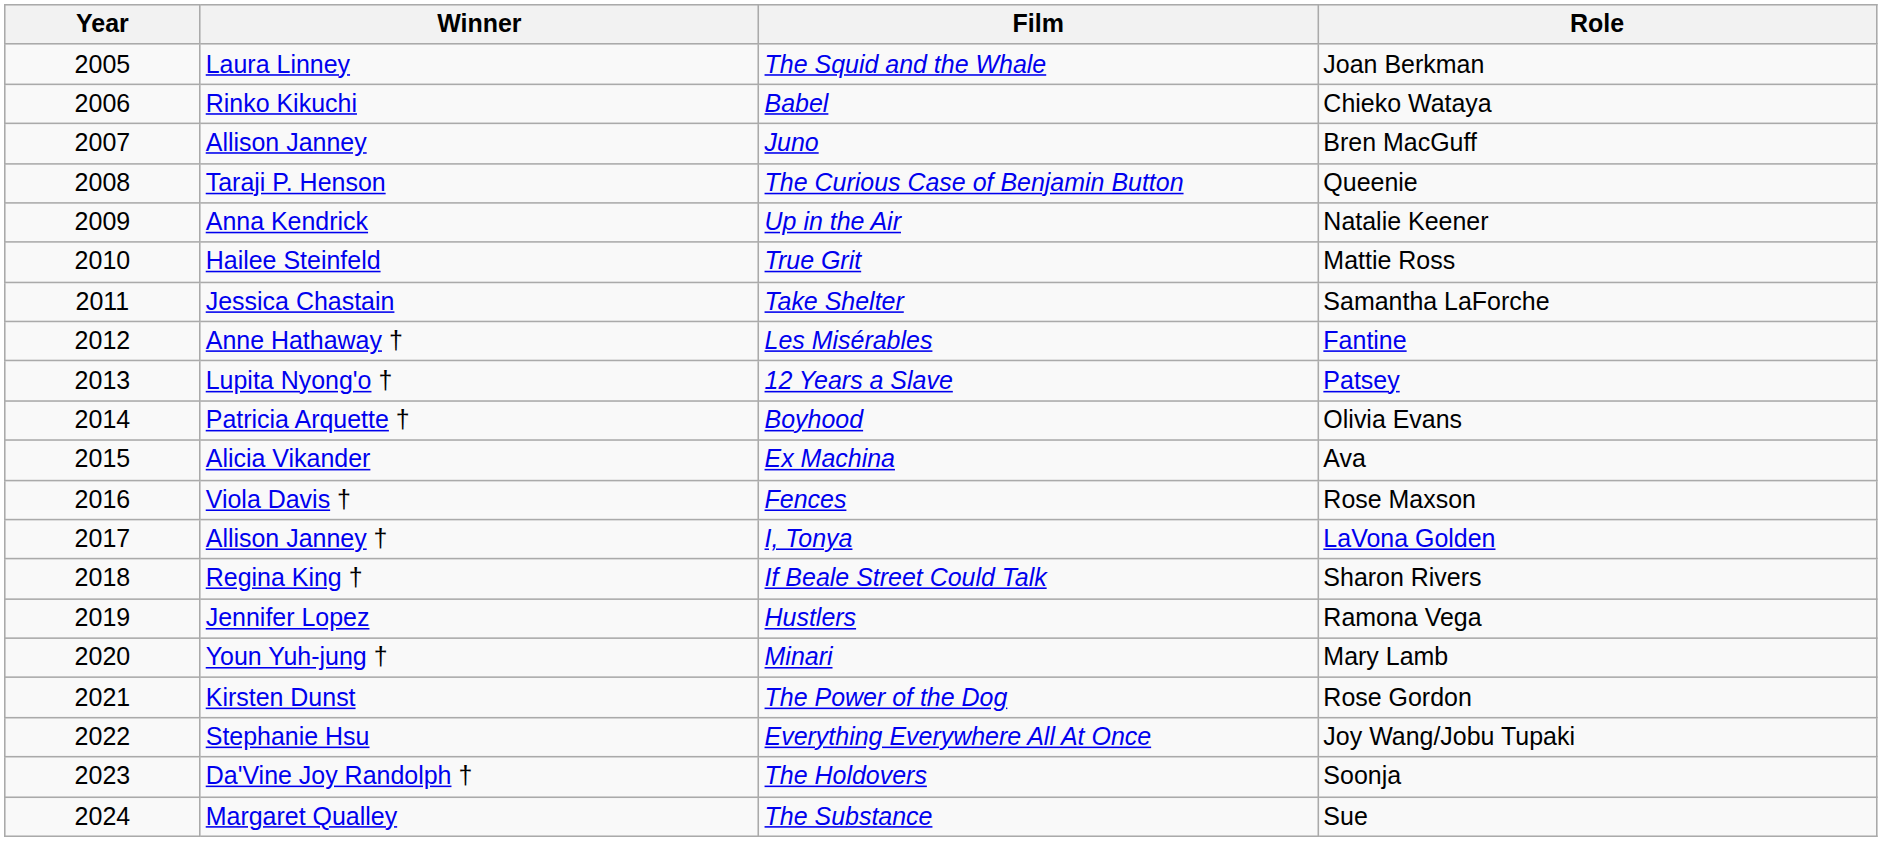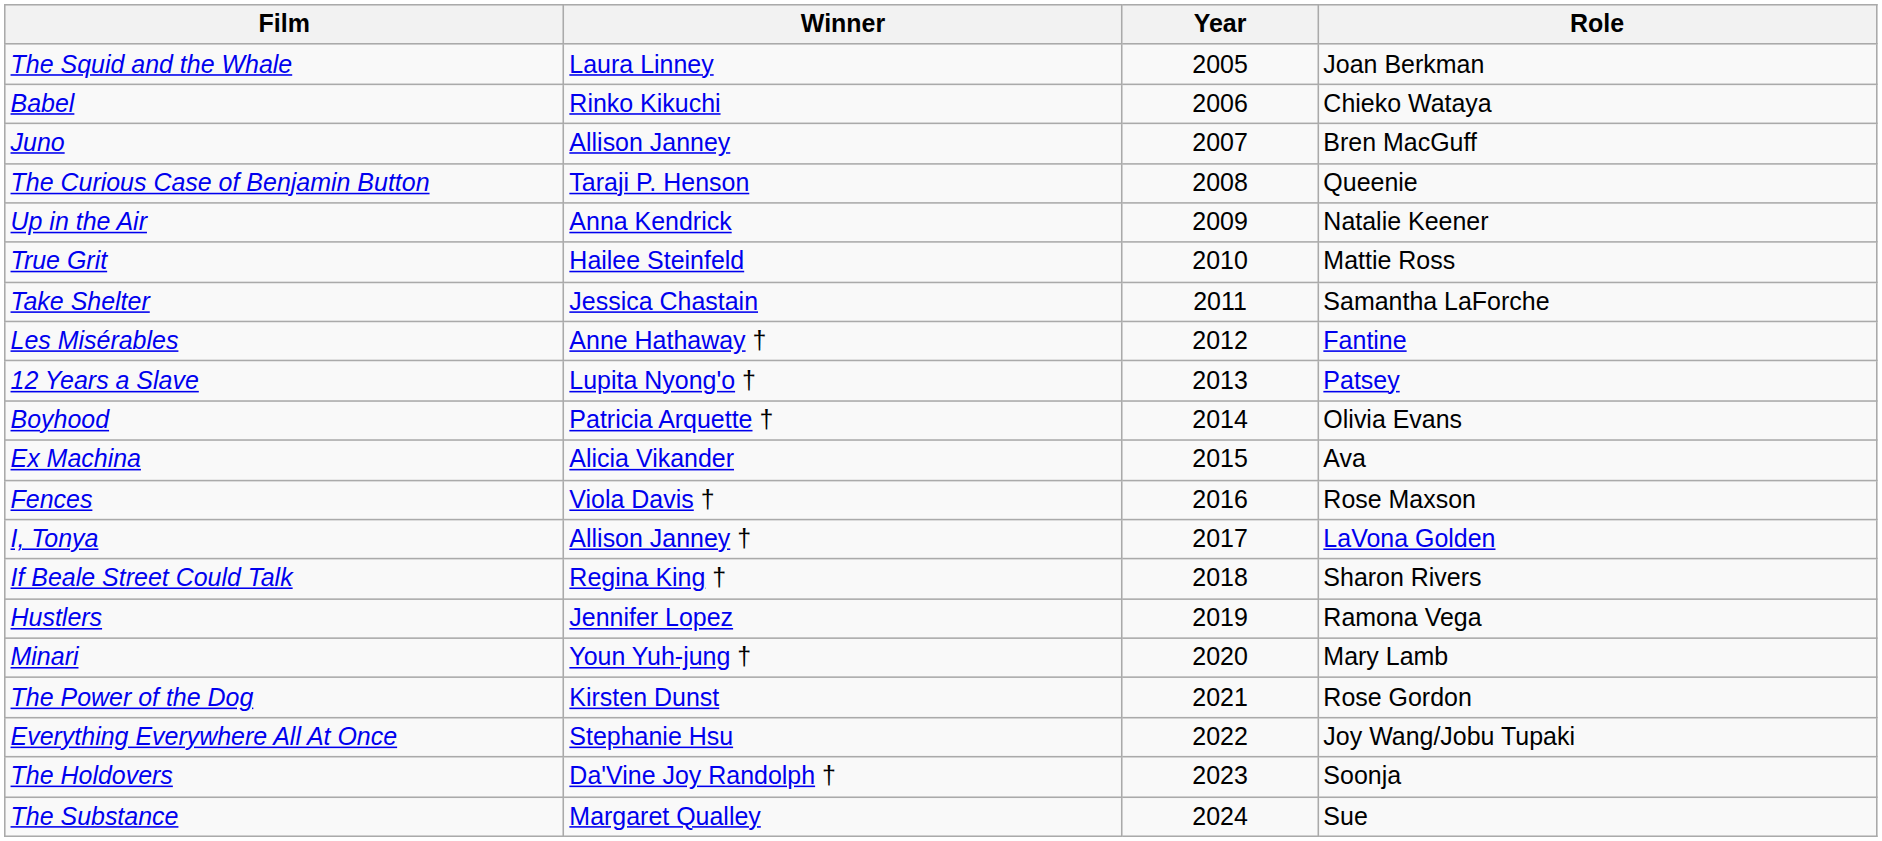 <table class="wikitable" width="95%" cellpadding="5">
 <tr>
+<th width="300"><strong>Film</strong></th>
+<th width="300"><strong>Winner</strong></th>
 <th width="100"><strong>Year</strong></th>
-<th width="300"><strong>Winner</strong></th>
-<th width="300"><strong>Film</strong></th>
 <th width="300"><strong>Role</strong></th>
 </tr>
 <tr>
+<td><em><a href='#'>The Squid and the Whale</a></em></td>
+<td><a href='#'>Laura Linney</a></td>
 <td style="text-align:center;">2005</td>
-<td><a href='#'>Laura Linney</a></td>
-<td><em><a href='#'>The Squid and the Whale</a></em></td>
 <td>Joan Berkman</td>
 </tr>
 <tr>
+<td><em><a href='#'>Babel</a></em></td>
+<td><a href='#'>Rinko Kikuchi</a></td>
 <td style="text-align:center;">2006</td>
-<td><a href='#'>Rinko Kikuchi</a></td>
-<td><em><a href='#'>Babel</a></em></td>
 <td>Chieko Wataya</td>
 </tr>
 <tr>
+<td><em><a href='#'>Juno</a></em></td>
+<td><a href='#'>Allison Janney</a></td>
 <td style="text-align:center;">2007</td>
-<td><a href='#'>Allison Janney</a></td>
-<td><em><a href='#'>Juno</a></em></td>
 <td>Bren MacGuff</td>
 </tr>
 <tr>
+<td><em><a href='#'>The Curious Case of Benjamin Button</a></em></td>
+<td><a href='#'>Taraji P. Henson</a></td>
 <td style="text-align:center;">2008</td>
-<td><a href='#'>Taraji P. Henson</a></td>
-<td><em><a href='#'>The Curious Case of Benjamin Button</a></em></td>
 <td>Queenie</td>
 </tr>
 <tr>
+<td><em><a href='#'>Up in the Air</a></em></td>
+<td><a href='#'>Anna Kendrick</a></td>
 <td style="text-align:center;">2009</td>
-<td><a href='#'>Anna Kendrick</a></td>
-<td><em><a href='#'>Up in the Air</a></em></td>
 <td>Natalie Keener</td>
 </tr>
 <tr>
+<td><em><a href='#'>True Grit</a></em></td>
+<td><a href='#'>Hailee Steinfeld</a></td>
 <td style="text-align:center;">2010</td>
-<td><a href='#'>Hailee Steinfeld</a></td>
-<td><em><a href='#'>True Grit</a></em></td>
 <td>Mattie Ross</td>
 </tr>
 <tr>
+<td><em><a href='#'>Take Shelter</a></em></td>
+<td><a href='#'>Jessica Chastain</a></td>
 <td style="text-align:center;">2011</td>
-<td><a href='#'>Jessica Chastain</a></td>
-<td><em><a href='#'>Take Shelter</a></em></td>
 <td>Samantha LaForche</td>
 </tr>
 <tr>
+<td><em><a href='#'>Les Misérables</a></em></td>
+<td><a href='#'>Anne Hathaway</a> †</td>
 <td style="text-align:center;">2012</td>
-<td><a href='#'>Anne Hathaway</a> †</td>
-<td><em><a href='#'>Les Misérables</a></em></td>
 <td><a href='#'>Fantine</a></td>
 </tr>
 <tr>
+<td><em><a href='#'>12 Years a Slave</a></em></td>
+<td><a href='#'>Lupita Nyong'o</a> †</td>
 <td style="text-align:center;">2013</td>
-<td><a href='#'>Lupita Nyong'o</a> †</td>
-<td><em><a href='#'>12 Years a Slave</a></em></td>
 <td><a href='#'>Patsey</a></td>
 </tr>
 <tr>
+<td><em><a href='#'>Boyhood</a></em></td>
+<td><a href='#'>Patricia Arquette</a> †</td>
 <td style="text-align:center;">2014</td>
-<td><a href='#'>Patricia Arquette</a> †</td>
-<td><em><a href='#'>Boyhood</a></em></td>
 <td>Olivia Evans</td>
 </tr>
 <tr>
+<td><em><a href='#'>Ex Machina</a></em></td>
+<td><a href='#'>Alicia Vikander</a></td>
 <td style="text-align:center;">2015</td>
-<td><a href='#'>Alicia Vikander</a></td>
-<td><em><a href='#'>Ex Machina</a></em></td>
 <td>Ava</td>
 </tr>
 <tr>
+<td><em><a href='#'>Fences</a></em></td>
+<td><a href='#'>Viola Davis</a> †</td>
 <td style="text-align:center;">2016</td>
-<td><a href='#'>Viola Davis</a> †</td>
-<td><em><a href='#'>Fences</a></em></td>
 <td>Rose Maxson</td>
 </tr>
 <tr>
+<td><em><a href='#'>I, Tonya</a></em></td>
+<td><a href='#'>Allison Janney</a> †</td>
 <td style="text-align:center;">2017</td>
-<td><a href='#'>Allison Janney</a> †</td>
-<td><em><a href='#'>I, Tonya</a></em></td>
 <td><a href='#'>LaVona Golden</a></td>
 </tr>
 <tr>
+<td><em><a href='#'>If Beale Street Could Talk</a></em></td>
+<td><a href='#'>Regina King</a> †</td>
 <td style="text-align:center;">2018</td>
-<td><a href='#'>Regina King</a> †</td>
-<td><em><a href='#'>If Beale Street Could Talk</a></em></td>
 <td>Sharon Rivers</td>
 </tr>
 <tr>
+<td><em><a href='#'>Hustlers</a></em></td>
+<td><a href='#'>Jennifer Lopez</a></td>
 <td style="text-align:center;">2019</td>
-<td><a href='#'>Jennifer Lopez</a></td>
-<td><em><a href='#'>Hustlers</a></em></td>
 <td>Ramona Vega</td>
 </tr>
 <tr>
+<td><em><a href='#'>Minari</a></em></td>
+<td><a href='#'>Youn Yuh-jung</a> †</td>
 <td style="text-align:center;">2020</td>
-<td><a href='#'>Youn Yuh-jung</a> †</td>
-<td><em><a href='#'>Minari</a></em></td>
 <td>Mary Lamb</td>
 </tr>
 <tr>
+<td><em><a href='#'>The Power of the Dog</a></em></td>
+<td><a href='#'>Kirsten Dunst</a></td>
 <td style="text-align:center;">2021</td>
-<td><a href='#'>Kirsten Dunst</a></td>
-<td><em><a href='#'>The Power of the Dog</a></em></td>
 <td>Rose Gordon</td>
 </tr>
 <tr>
+<td><em><a href='#'>Everything Everywhere All At Once</a></em></td>
+<td><a href='#'>Stephanie Hsu</a></td>
 <td style="text-align:center;">2022</td>
-<td><a href='#'>Stephanie Hsu</a></td>
-<td><em><a href='#'>Everything Everywhere All At Once</a></em></td>
 <td>Joy Wang/Jobu Tupaki</td>
 </tr>
 <tr>
+<td><em><a href='#'>The Holdovers</a></em></td>
+<td><a href='#'>Da'Vine Joy Randolph</a> †</td>
 <td style="text-align:center;">2023</td>
-<td><a href='#'>Da'Vine Joy Randolph</a> †</td>
-<td><em><a href='#'>The Holdovers</a></em></td>
 <td>Soonja</td>
 </tr>
 <tr>
+<td><em><a href='#'>The Substance</a></em></td>
+<td><a href='#'>Margaret Qualley</a></td>
 <td style="text-align:center;">2024</td>
-<td><a href='#'>Margaret Qualley</a></td>
-<td><em><a href='#'>The Substance</a></em></td>
 <td>Sue</td>
 </tr>
 </table>
